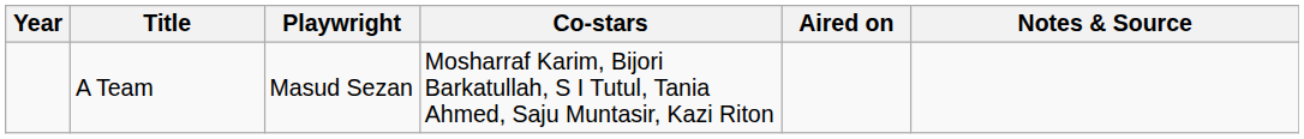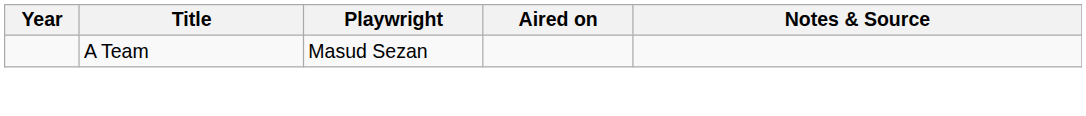 <table class="wikitable" width= "100%">
 <tr>
 <th width= "5%">Year</th>
 <th width= "15%">Title</th>
 <th width= "12%">Playwright</th>
-<th width= "28%">Co-stars</th>
 <th width= "10%">Aired on</th>
 <th width= "30%">Notes & Source</th>
 </tr>
 <tr>
 <td></td>
 <td>A Team</td>
 <td>Masud Sezan </td>
-<td>Mosharraf Karim, Bijori Barkatullah, S I Tutul, Tania Ahmed, Saju Muntasir, Kazi Riton</td>
 <td></td>
 <td></td>
 </tr>
 </table>
